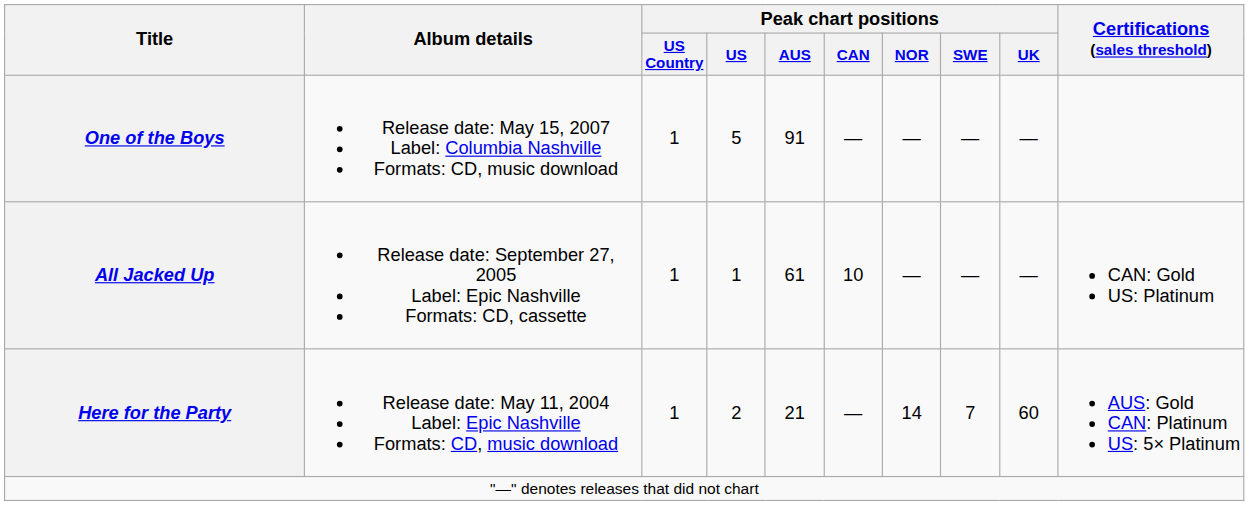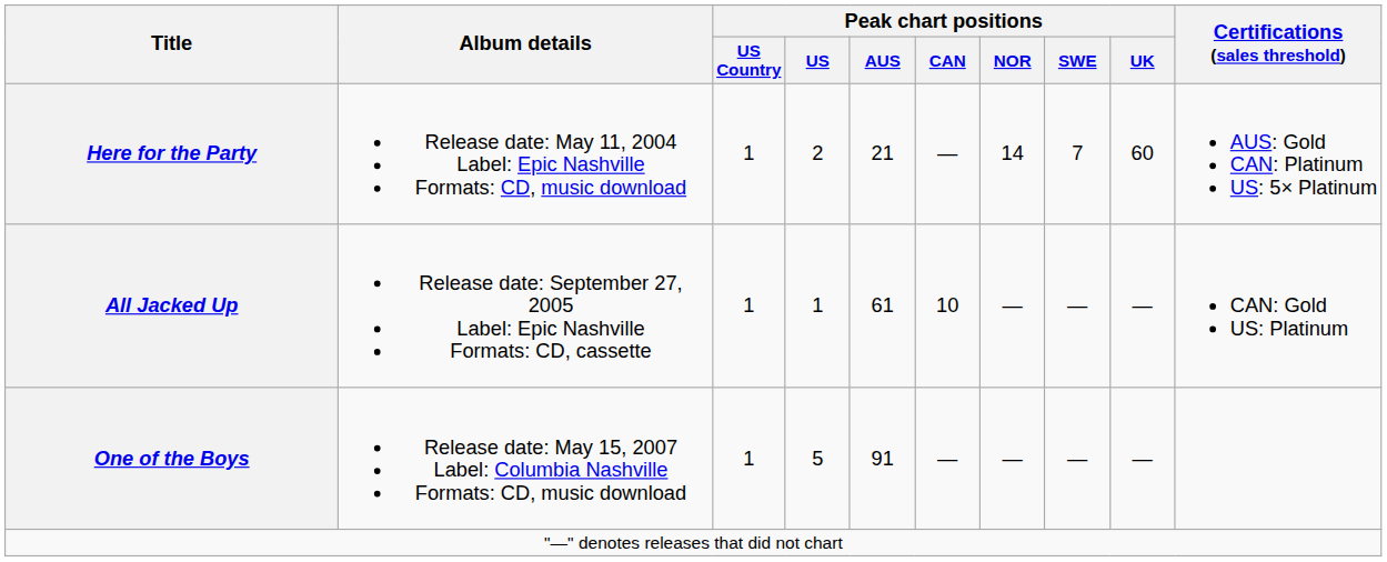 <table class="wikitable plainrowheaders" style="text-align:center;">
 <tr>
 <th rowspan="2" style="width:16em;">Title</th>
 <th rowspan="2" style="width:18em;">Album details</th>
 <th colspan="7">Peak chart positions</th>
 <th rowspan="2"><a href='#'>Certifications</a><br><small>(<a href='#'>sales threshold</a>)</small></th>
 </tr>
 <tr style="font-size:smaller;">
 <th width="45"><a href='#'>US Country</a><br></th>
 <th width="45"><a href='#'>US</a><br></th>
 <th width="45"><a href='#'>AUS</a><br></th>
 <th width="45"><a href='#'>CAN</a><br></th>
 <th width="45"><a href='#'>NOR</a><br></th>
 <th width="45"><a href='#'>SWE</a><br></th>
 <th width="45"><a href='#'>UK</a><br></th>
 </tr>
 <tr>
-<th scope="row"><em><a href='#'>One of the Boys</a></em></th>
-<td><br><ul><li>Release date: May 15, 2007</li><li>Label: <a href='#'>Columbia Nashville</a></li><li>Formats: CD, music download</li></ul></td>
+<th scope="row"><em><a href='#'>Here for the Party</a></em></th>
+<td><br><ul><li>Release date: May 11, 2004</li><li>Label: <a href='#'>Epic Nashville</a></li><li>Formats: <a href='#'>CD</a>, <a href='#'>music download</a></li></ul></td>
 <td>1</td>
-<td>5</td>
-<td>91</td>
+<td>2</td>
+<td>21</td>
 <td>—</td>
-<td>—</td>
-<td>—</td>
-<td>—</td>
-<td></td>
+<td>14</td>
+<td>7</td>
+<td>60</td>
+<td align="left"><br><ul><li><a href='#'>AUS</a>: Gold</li><li><a href='#'>CAN</a>: Platinum</li><li><a href='#'>US</a>: 5× Platinum</li></ul></td>
 </tr>
 <tr>
 <th scope="row"><em><a href='#'>All Jacked Up</a></em></th>
 <td><br><ul><li>Release date: September 27, 2005</li><li>Label: Epic Nashville</li><li>Formats: CD, cassette</li></ul></td>
 <td>1</td>
 <td>1</td>
 <td>61</td>
 <td>10</td>
 <td>—</td>
 <td>—</td>
 <td>—</td>
 <td align="left"><br><ul><li>CAN: Gold</li><li>US: Platinum</li></ul></td>
 </tr>
 <tr>
-<th scope="row"><em><a href='#'>Here for the Party</a></em></th>
-<td><br><ul><li>Release date: May 11, 2004</li><li>Label: <a href='#'>Epic Nashville</a></li><li>Formats: <a href='#'>CD</a>, <a href='#'>music download</a></li></ul></td>
+<th scope="row"><em><a href='#'>One of the Boys</a></em></th>
+<td><br><ul><li>Release date: May 15, 2007</li><li>Label: <a href='#'>Columbia Nashville</a></li><li>Formats: CD, music download</li></ul></td>
 <td>1</td>
-<td>2</td>
-<td>21</td>
+<td>5</td>
+<td>91</td>
 <td>—</td>
-<td>14</td>
-<td>7</td>
-<td>60</td>
-<td align="left"><br><ul><li><a href='#'>AUS</a>: Gold</li><li><a href='#'>CAN</a>: Platinum</li><li><a href='#'>US</a>: 5× Platinum</li></ul></td>
+<td>—</td>
+<td>—</td>
+<td>—</td>
+<td></td>
 </tr>
 <tr>
 <td colspan="10" style="font-size:85%">"—" denotes releases that did not chart</td>
 </tr>
 </table>
